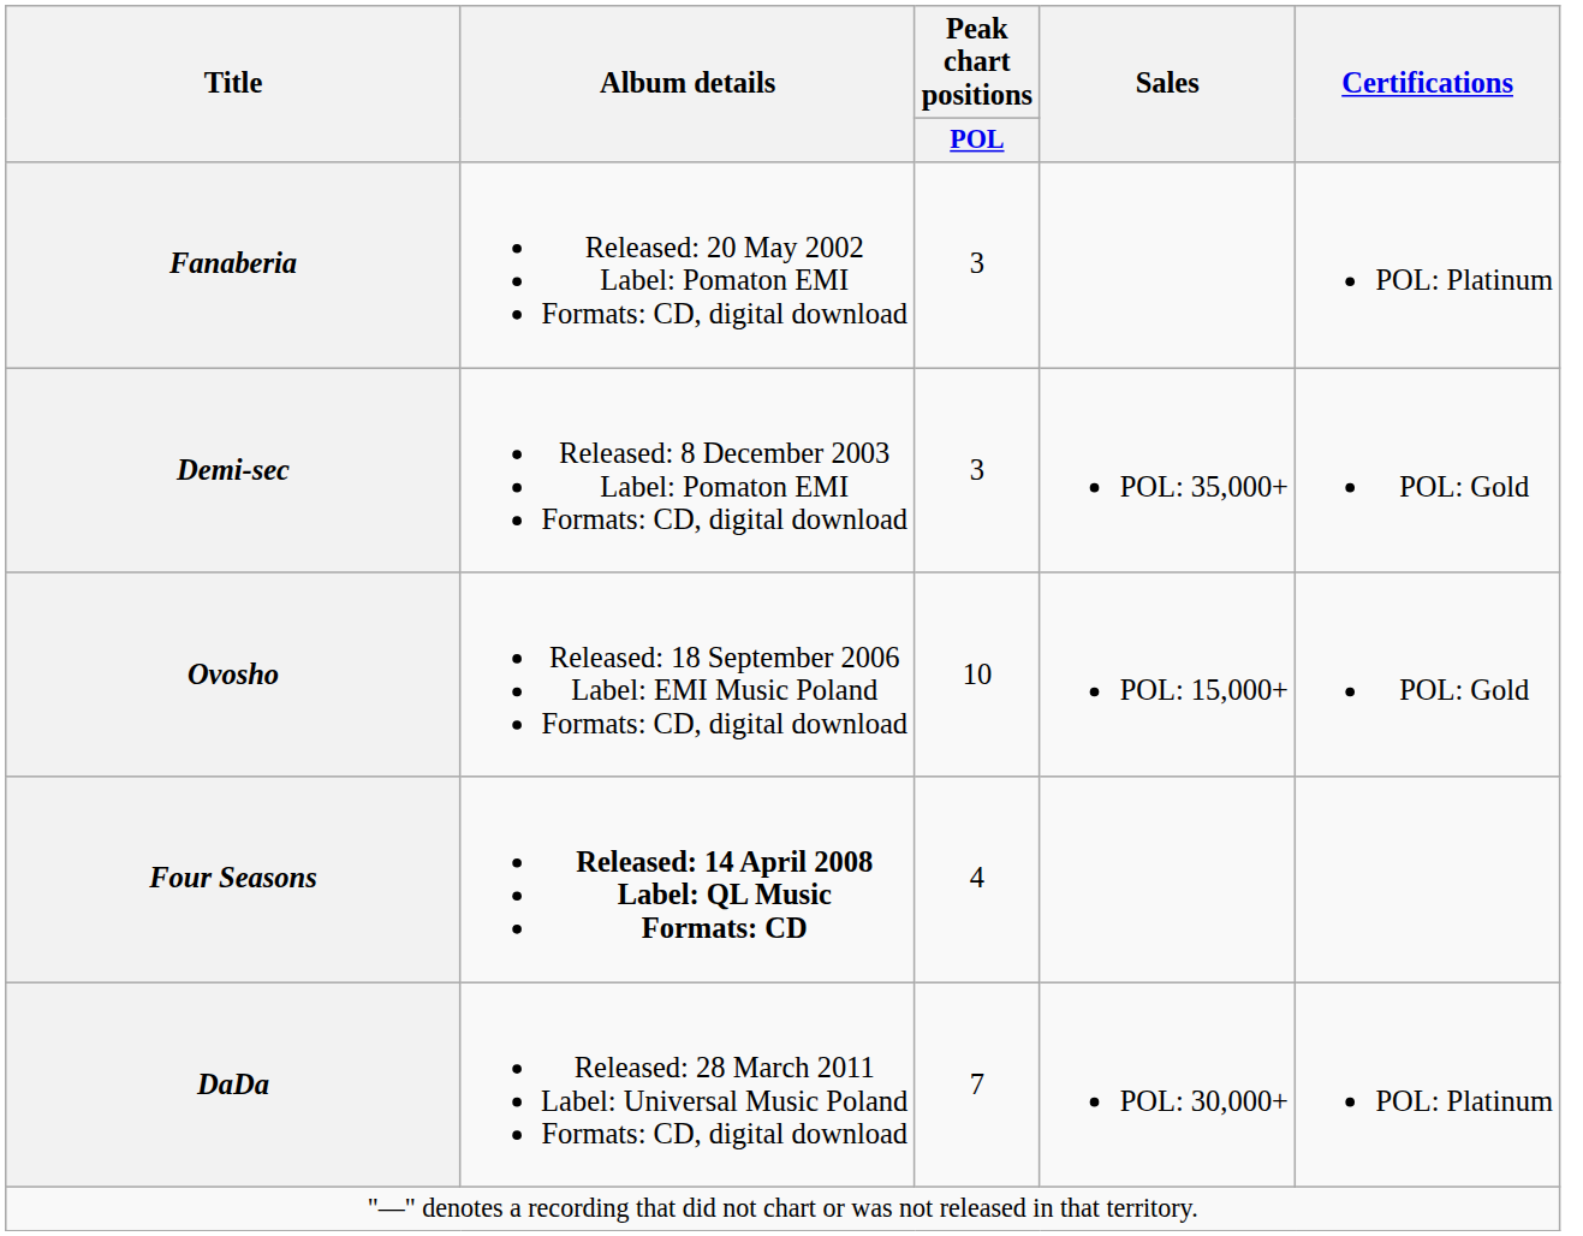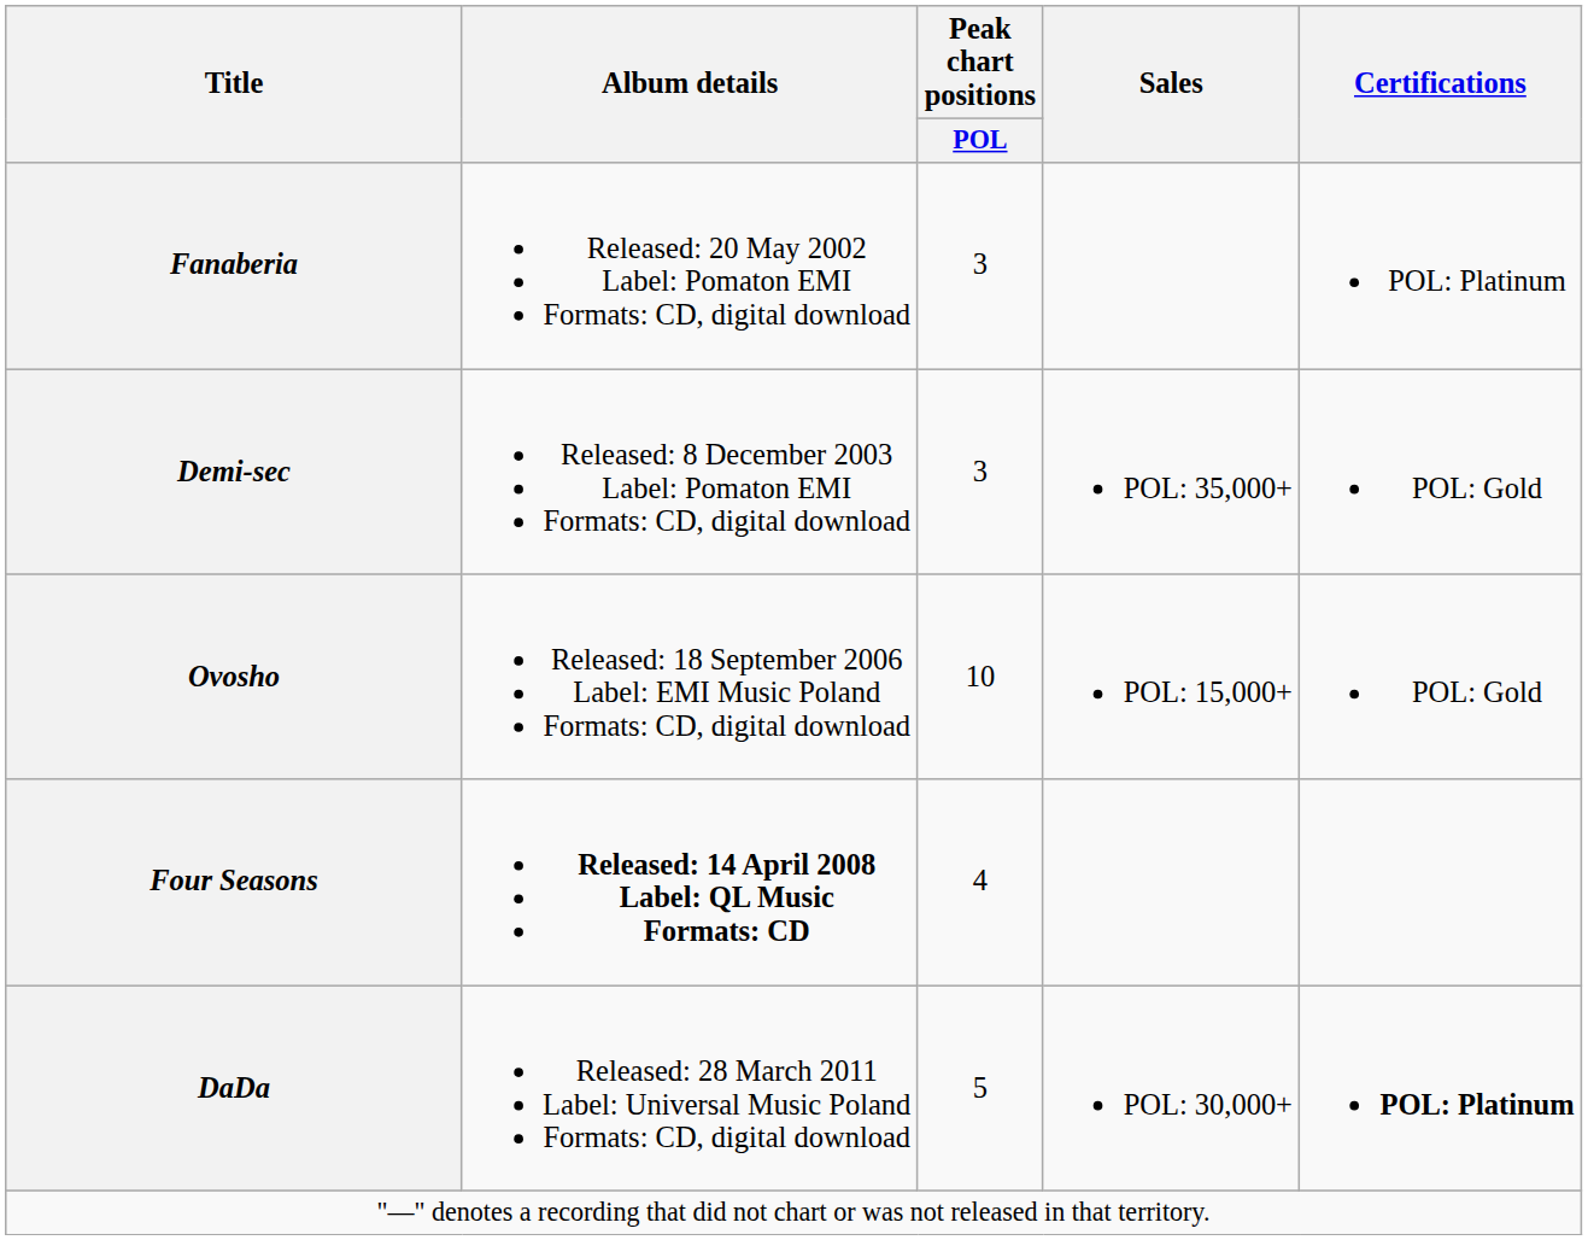 <table class="wikitable plainrowheaders" style="text-align:center;">
 <tr>
 <th scope="col" rowspan="2" style="width:15em;">Title</th>
 <th scope="col" rowspan="2">Album details</th>
 <th scope="col">Peak chart positions</th>
 <th scope="col" rowspan="2">Sales</th>
 <th scope="col" rowspan="2"><a href='#'>Certifications</a></th>
 </tr>
 <tr>
 <th scope="col" style="width:3em;font-size:90%;"><a href='#'>POL</a><br></th>
 </tr>
 <tr>
 <th scope="row"><em>Fanaberia</em></th>
 <td><br><ul><li>Released: 20 May 2002</li><li>Label: Pomaton EMI</li><li>Formats: CD, digital download</li></ul></td>
 <td>3</td>
 <td></td>
 <td><br><ul><li>POL: Platinum</li></ul></td>
 </tr>
 <tr>
 <th scope="row"><em>Demi-sec</em></th>
 <td><br><ul><li>Released: 8 December 2003</li><li>Label: Pomaton EMI</li><li>Formats: CD, digital download</li></ul></td>
 <td>3</td>
 <td><br><ul><li>POL: 35,000+</li></ul></td>
 <td><br><ul><li>POL: Gold</li></ul></td>
 </tr>
 <tr>
 <th scope="row"><em>Ovosho</em></th>
 <td><br><ul><li>Released: 18 September 2006</li><li>Label: EMI Music Poland</li><li>Formats: CD, digital download</li></ul></td>
 <td>10</td>
 <td><br><ul><li>POL: 15,000+</li></ul></td>
 <td><br><ul><li>POL: Gold</li></ul></td>
 </tr>
 <tr>
 <th scope="row"><em>Four Seasons</em></th>
 <td><strong><br><ul><li>Released: 14 April 2008</li><li>Label: QL Music</li><li>Formats: CD</li></ul></strong></td>
 <td>4</td>
 <td></td>
 <td></td>
 </tr>
 <tr>
 <th scope="row"><em>DaDa</em></th>
 <td><br><ul><li>Released: 28 March 2011</li><li>Label: Universal Music Poland</li><li>Formats: CD, digital download</li></ul></td>
-<td>7</td>
+<td>5</td>
 <td><br><ul><li>POL: 30,000+</li></ul></td>
-<td><br><ul><li>POL: Platinum</li></ul></td>
+<td><strong><br><ul><li>POL: Platinum</li></ul></strong></td>
 </tr>
 <tr>
 <td colspan="20" style="font-size:90%">"—" denotes a recording that did not chart or was not released in that territory.</td>
 </tr>
 </table>
